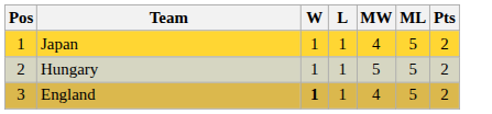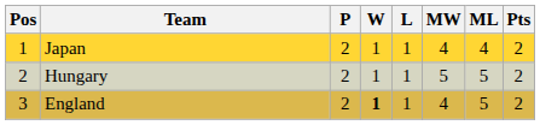 <table class="wikitable" style="font-size: 100%">
 <tr>
 <th width=15>Pos</th>
 <th width=250>Team</th>
+<th width=20>P</th>
 <th width=20>W</th>
 <th width=20>L</th>
 <th width=20>MW</th>
 <th width=20>ML</th>
 <th width=20>Pts</th>
 </tr>
 <tr align=center style="background: #FFD633;">
 <td>1</td>
 <td align="left"> Japan</td>
+<td>2</td>
 <td>1</td>
 <td>1</td>
 <td>4</td>
-<td>5</td>
+<td>4</td>
 <td>2</td>
 </tr>
 <tr align=center style="background: #D6D6C2;">
 <td>2</td>
 <td align="left"> Hungary</td>
+<td>2</td>
 <td>1</td>
 <td>1</td>
 <td>5</td>
 <td>5</td>
 <td>2</td>
 </tr>
 <tr align=center style="background: #DBB84D;">
 <td>3</td>
 <td align="left"> England</td>
+<td>2</td>
 <td><strong>1</strong></td>
 <td>1</td>
 <td>4</td>
 <td>5</td>
 <td>2</td>
 </tr>
 </table>
